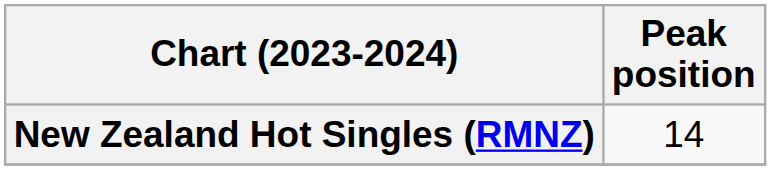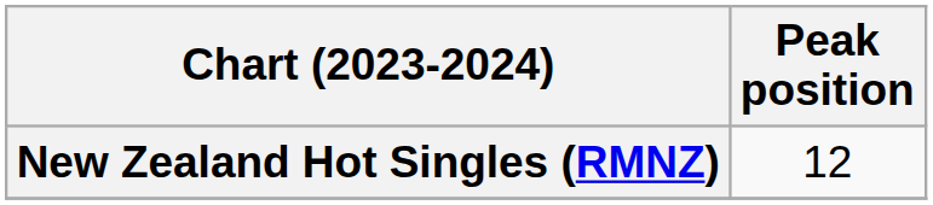 <table class="wikitable sortable plainrowheaders" style="text-align:center">
 <tr>
 <th scope="col">Chart (2023-2024)</th>
 <th scope="col">Peak<br>position</th>
 </tr>
 <tr>
 <th scope="row">New Zealand Hot Singles (<a href='#'>RMNZ</a>)</th>
-<td>14</td>
+<td>12</td>
 </tr>
 <tr>
 </tr>
 </table>
